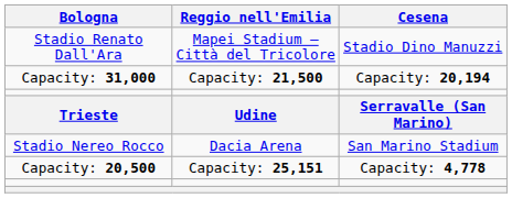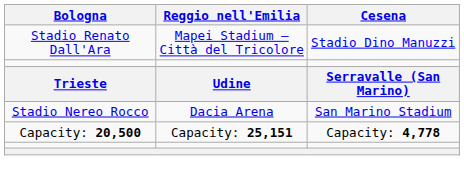 <table class="wikitable" style="text-align:center;">
 <tr>
 <th><a href='#'>Bologna</a></th>
 <th><a href='#'>Reggio nell'Emilia</a></th>
 <th><a href='#'>Cesena</a></th>
 </tr>
 <tr>
 <td width=150px><a href='#'>Stadio Renato Dall'Ara</a></td>
 <td width=150px><a href='#'>Mapei Stadium – Città del Tricolore</a></td>
 <td width=150px><a href='#'>Stadio Dino Manuzzi</a></td>
-</tr>
-<tr>
-<td>Capacity: <strong>31,000</strong></td>
-<td>Capacity: <strong>21,500</strong></td>
-<td>Capacity: <strong>20,194</strong></td>
 </tr>
 <tr>
 <td></td>
 <td></td>
 <td></td>
 </tr>
 <tr>
 <th><a href='#'>Trieste</a></th>
 <th><a href='#'>Udine</a></th>
 <th><a href='#'>Serravalle (San Marino)</a></th>
 </tr>
 <tr>
 <td><a href='#'>Stadio Nereo Rocco</a></td>
 <td><a href='#'>Dacia Arena</a></td>
 <td><a href='#'>San Marino Stadium</a></td>
 </tr>
 <tr>
 <td>Capacity: <strong>20,500</strong></td>
 <td>Capacity: <strong>25,151</strong></td>
 <td>Capacity: <strong> 4,778</strong></td>
 </tr>
 <tr>
 <td></td>
 <td></td>
 <td></td>
 </tr>
 <tr>
 <th rowspan=1 colspan=3></th>
 </tr>
 </table>
